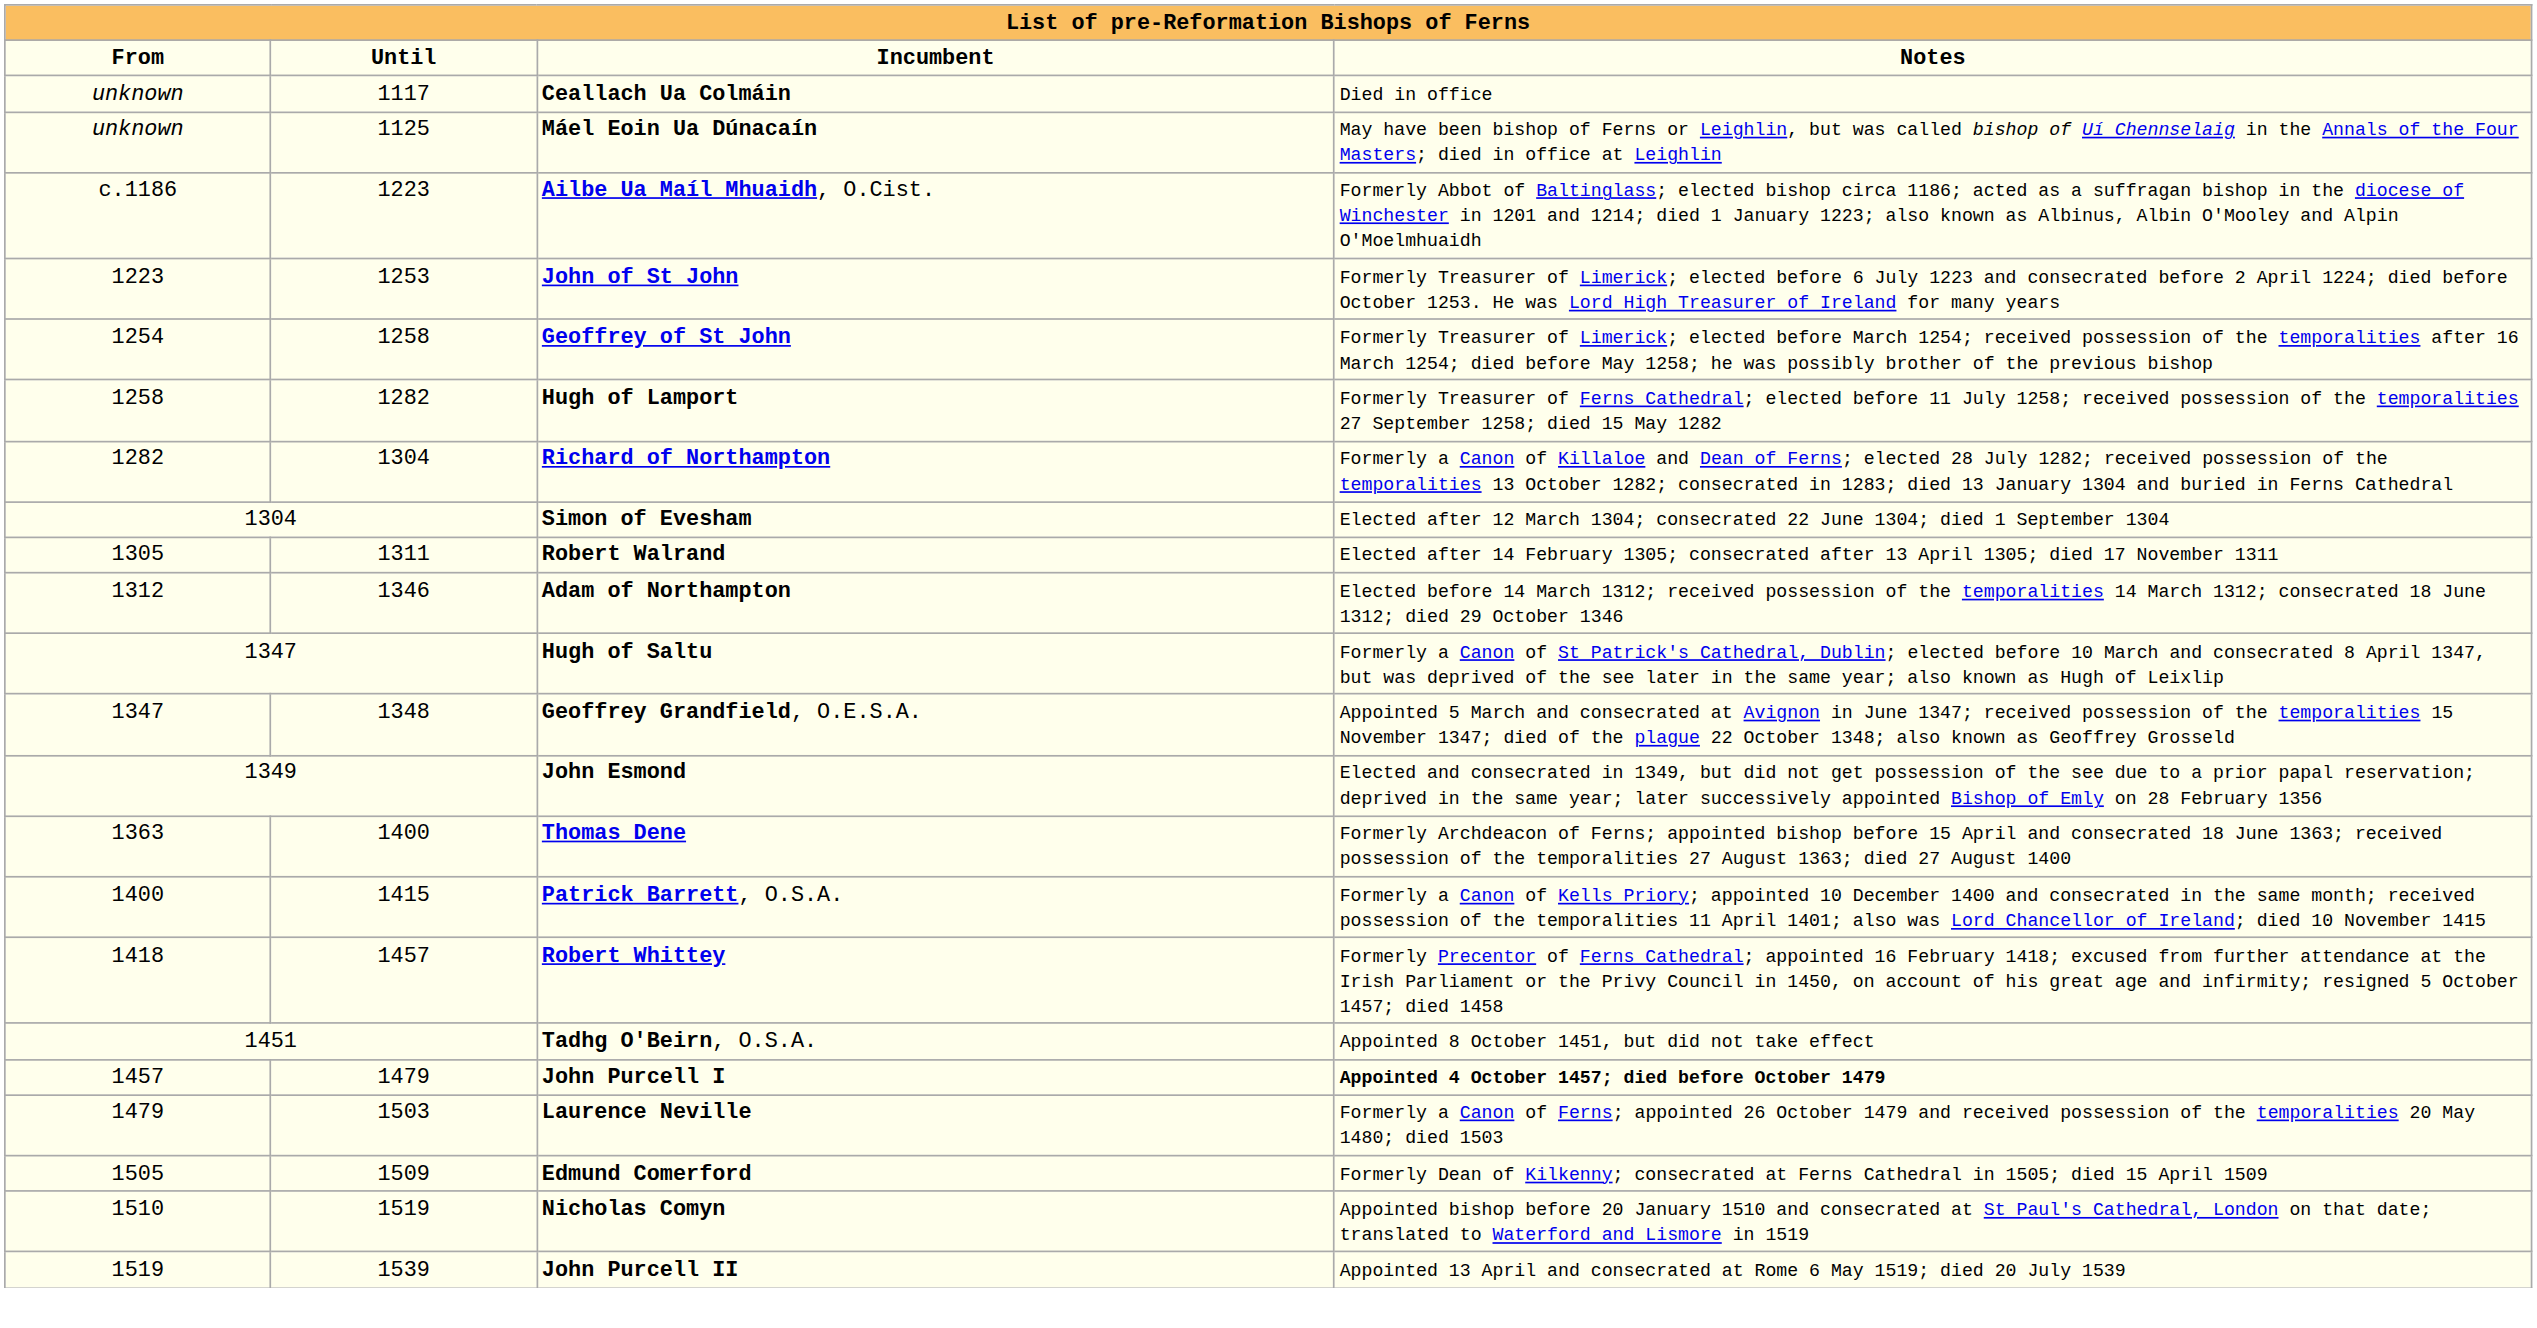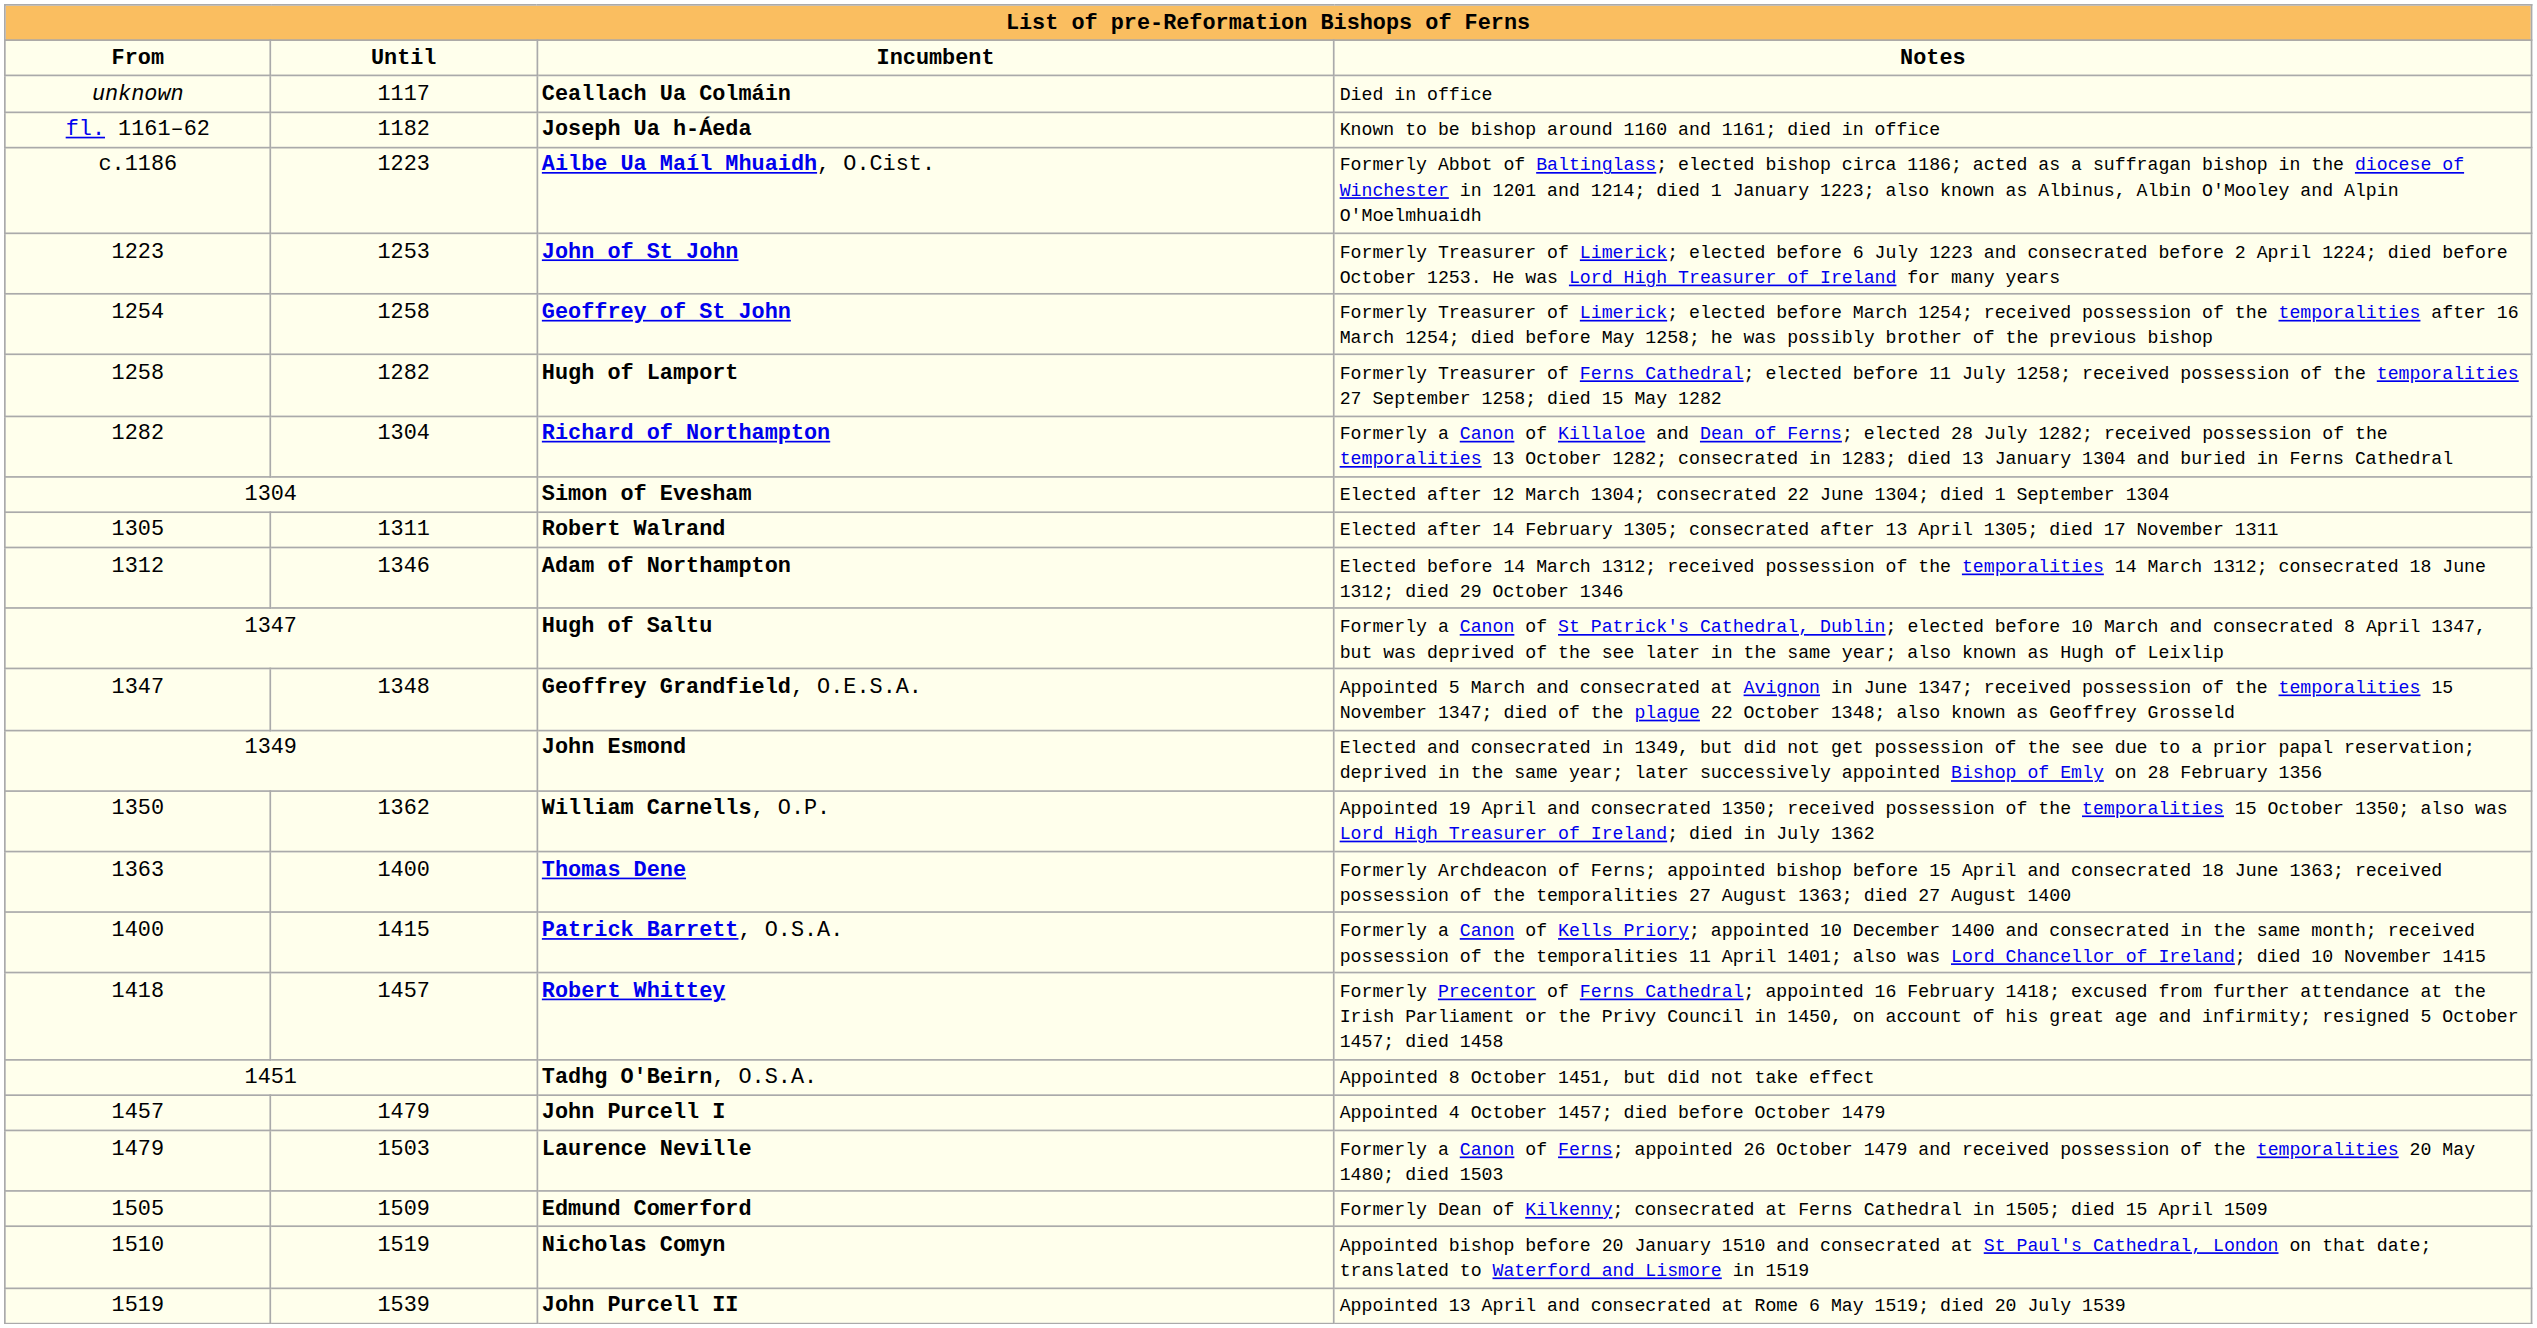 <table class="wikitable" style="width:95%;" border="1" cellpadding="2">
 <tr>
 <th style="background-color:#FABE60" colspan="4">List of pre-Reformation Bishops of Ferns</th>
 </tr>
 <tr align=center>
 <th style="background-color:#ffffec" width="10%">From</th>
 <th style="background-color:#ffffec" width="10%">Until</th>
 <th style="background-color:#ffffec" width="30%">Incumbent</th>
 <th style="background-color:#ffffec" width="45%">Notes</th>
 </tr>
 <tr valign=top bgcolor="#ffffec">
 <td align=center><em>unknown</em></td>
 <td align=center>1117</td>
 <td><strong>Ceallach Ua Colmáin</strong></td>
 <td><small>Died in office</small></td>
 </tr>
 <tr valign=top bgcolor="#ffffec">
-<td align=center><em>unknown</em></td>
-<td align=center>1125</td>
-<td><strong>Máel Eoin Ua Dúnacaín</strong></td>
-<td><small>May have been bishop of Ferns or <a href='#'>Leighlin</a>, but was called <em>bishop of <a href='#'>Uí Chennselaig</a></em> in the <a href='#'>Annals of the Four Masters</a>; died in office at <a href='#'>Leighlin</a></small></td>
+<td align=center><a href='#'>fl.</a> 1161–62</td>
+<td align=center>1182</td>
+<td><strong>Joseph Ua h-Áeda</strong></td>
+<td><small>Known to be bishop around 1160 and 1161; died in office</small></td>
 </tr>
 <tr valign=top bgcolor="#ffffec">
 <td align=center>c.1186</td>
 <td align=center>1223</td>
 <td><strong><a href='#'>Ailbe Ua Maíl Mhuaidh</a></strong>, O.Cist.</td>
 <td><small>Formerly Abbot of <a href='#'>Baltinglass</a>; elected bishop circa 1186; acted as a suffragan bishop in the <a href='#'>diocese of Winchester</a> in 1201 and 1214; died 1 January 1223; also known as Albinus, Albin O'Mooley and Alpin O'Moelmhuaidh</small></td>
 </tr>
 <tr valign=top bgcolor="#ffffec">
 <td align=center>1223</td>
 <td align=center>1253</td>
 <td><strong><a href='#'>John of St John</a></strong></td>
 <td><small>Formerly Treasurer of <a href='#'>Limerick</a>; elected before 6 July 1223 and consecrated before 2 April 1224; died before October 1253. He was <a href='#'>Lord High Treasurer of Ireland</a> for many years</small></td>
 </tr>
 <tr valign=top bgcolor="#ffffec">
 <td align=center>1254</td>
 <td align=center>1258</td>
 <td><strong><a href='#'>Geoffrey of St John</a></strong></td>
 <td><small>Formerly Treasurer of <a href='#'>Limerick</a>; elected before March 1254; received possession of the <a href='#'>temporalities</a> after 16 March 1254; died before May 1258; he was possibly brother of the previous bishop</small></td>
 </tr>
 <tr valign=top bgcolor="#ffffec">
 <td align=center>1258</td>
 <td align=center>1282</td>
 <td><strong>Hugh of Lamport</strong></td>
 <td><small>Formerly Treasurer of <a href='#'>Ferns Cathedral</a>; elected before 11 July 1258; received possession of the <a href='#'>temporalities</a> 27 September 1258; died 15 May 1282</small></td>
 </tr>
 <tr valign=top bgcolor="#ffffec">
 <td align=center>1282</td>
 <td align=center>1304</td>
 <td><strong><a href='#'>Richard of Northampton</a></strong></td>
 <td><small>Formerly a <a href='#'>Canon</a> of <a href='#'>Killaloe</a> and <a href='#'>Dean of Ferns</a>; elected 28 July 1282; received possession of the <a href='#'>temporalities</a> 13 October 1282; consecrated in 1283; died 13 January 1304 and buried in Ferns Cathedral</small></td>
 </tr>
 <tr valign=top bgcolor="#ffffec">
 <td colspan=2 align=center>1304</td>
 <td><strong>Simon of Evesham</strong></td>
 <td><small>Elected after 12 March 1304; consecrated 22 June 1304; died 1 September 1304</small></td>
 </tr>
 <tr valign=top bgcolor="#ffffec">
 <td align=center>1305</td>
 <td align=center>1311</td>
 <td><strong>Robert Walrand</strong></td>
 <td><small>Elected after 14 February 1305; consecrated after 13 April 1305; died 17 November 1311</small></td>
 </tr>
 <tr valign=top bgcolor="#ffffec">
 <td align=center>1312</td>
 <td align=center>1346</td>
 <td><strong>Adam of Northampton</strong></td>
 <td><small>Elected before 14 March 1312; received possession of the <a href='#'>temporalities</a> 14 March 1312; consecrated 18 June 1312; died 29 October 1346</small></td>
 </tr>
 <tr valign=top bgcolor="#ffffec">
 <td colspan=2 align=center>1347</td>
 <td><strong>Hugh of Saltu</strong></td>
 <td><small>Formerly a <a href='#'>Canon</a> of <a href='#'>St Patrick's Cathedral, Dublin</a>; elected before 10 March and consecrated 8 April 1347, but was deprived of the see later in the same year; also known as Hugh of Leixlip</small></td>
 </tr>
 <tr valign=top bgcolor="#ffffec">
 <td align=center>1347</td>
 <td align=center>1348</td>
 <td><strong>Geoffrey Grandfield</strong>, O.E.S.A.</td>
 <td><small>Appointed 5 March and consecrated at <a href='#'>Avignon</a> in June 1347; received possession of the <a href='#'>temporalities</a> 15 November 1347; died of the <a href='#'>plague</a> 22 October 1348; also known as Geoffrey Grosseld</small></td>
 </tr>
 <tr valign=top bgcolor="#ffffec">
 <td colspan=2 align=center>1349</td>
 <td><strong>John Esmond</strong></td>
 <td><small>Elected and consecrated in 1349, but did not get possession of the see due to a prior papal reservation; deprived in the same year; later successively appointed <a href='#'>Bishop of Emly</a> on 28 February 1356</small></td>
 </tr>
 <tr valign=top bgcolor="#ffffec">
+<td align=center>1350</td>
+<td align=center>1362</td>
+<td><strong>William Carnells</strong>, O.P.</td>
+<td><small>Appointed 19 April and consecrated 1350; received possession of the <a href='#'>temporalities</a> 15 October 1350; also was <a href='#'>Lord High Treasurer of Ireland</a>; died in July 1362</small></td>
+</tr>
+<tr valign=top bgcolor="#ffffec">
 <td align=center>1363</td>
 <td align=center>1400</td>
 <td><strong><a href='#'>Thomas Dene</a></strong></td>
 <td><small>Formerly Archdeacon of Ferns; appointed bishop before 15 April and consecrated 18 June 1363; received possession of the temporalities 27 August 1363; died 27 August 1400</small></td>
 </tr>
 <tr valign=top bgcolor="#ffffec">
 <td align=center>1400</td>
 <td align=center>1415</td>
 <td><strong><a href='#'>Patrick Barrett</a></strong>, O.S.A.</td>
 <td><small>Formerly a <a href='#'>Canon</a> of <a href='#'>Kells Priory</a>; appointed 10 December 1400 and consecrated in the same month; received possession of the temporalities 11 April 1401; also was <a href='#'>Lord Chancellor of Ireland</a>; died 10 November 1415</small></td>
 </tr>
 <tr valign=top bgcolor="#ffffec">
 <td align=center>1418</td>
 <td align=center>1457</td>
 <td><strong><a href='#'>Robert Whittey</a></strong></td>
 <td><small>Formerly <a href='#'>Precentor</a> of <a href='#'>Ferns Cathedral</a>; appointed 16 February 1418; excused from  further attendance  at  the Irish Parliament or the  Privy Council in 1450, on account of his great age and infirmity; resigned 5 October 1457; died 1458</small></td>
 </tr>
 <tr valign=top bgcolor="#ffffec">
 <td colspan=2 align=center>1451</td>
 <td><strong>Tadhg O'Beirn</strong>, O.S.A.</td>
 <td><small>Appointed 8 October 1451, but did not take effect</small></td>
 </tr>
 <tr valign=top bgcolor="#ffffec">
 <td align=center>1457</td>
 <td align=center>1479</td>
 <td><strong>John Purcell I</strong></td>
-<td><strong><small>Appointed 4 October 1457; died before October 1479</small></strong></td>
+<td><small>Appointed 4 October 1457; died before October 1479</small></td>
 </tr>
 <tr valign=top bgcolor="#ffffec">
 <td align=center>1479</td>
 <td align=center>1503</td>
 <td><strong>Laurence Neville</strong></td>
 <td><small>Formerly a <a href='#'>Canon</a> of <a href='#'>Ferns</a>; appointed 26 October 1479 and received possession of the <a href='#'>temporalities</a> 20 May 1480; died 1503</small></td>
 </tr>
 <tr valign=top bgcolor="#ffffec">
 <td align=center>1505</td>
 <td align=center>1509</td>
 <td><strong>Edmund Comerford</strong></td>
 <td><small>Formerly Dean of <a href='#'>Kilkenny</a>; consecrated at Ferns Cathedral in 1505; died 15 April 1509</small></td>
 </tr>
 <tr valign=top bgcolor="#ffffec">
 <td align=center>1510</td>
 <td align=center>1519</td>
 <td><strong>Nicholas Comyn</strong></td>
 <td><small>Appointed bishop before 20 January 1510 and consecrated at <a href='#'>St Paul's Cathedral, London</a> on that date; translated to <a href='#'>Waterford and Lismore</a> in 1519</small></td>
 </tr>
 <tr valign=top bgcolor="#ffffec">
 <td align=center>1519</td>
 <td align=center>1539</td>
 <td><strong>John Purcell II</strong></td>
 <td><small>Appointed 13 April and consecrated at Rome 6 May 1519; died 20 July 1539</small></td>
 </tr>
 </table>
